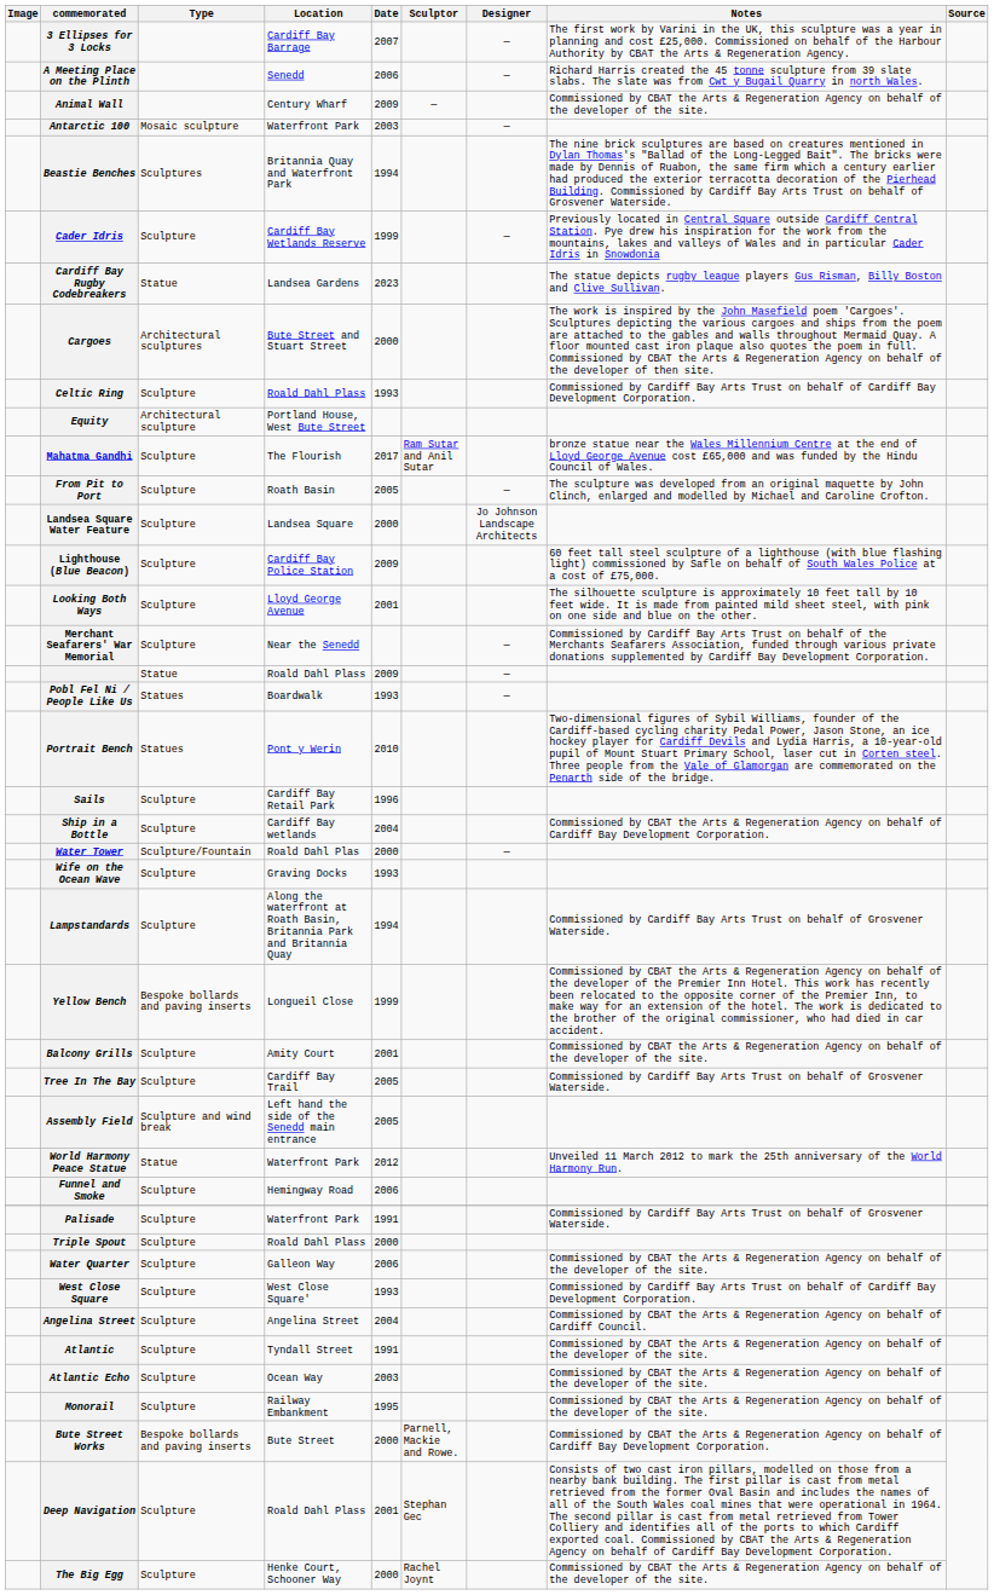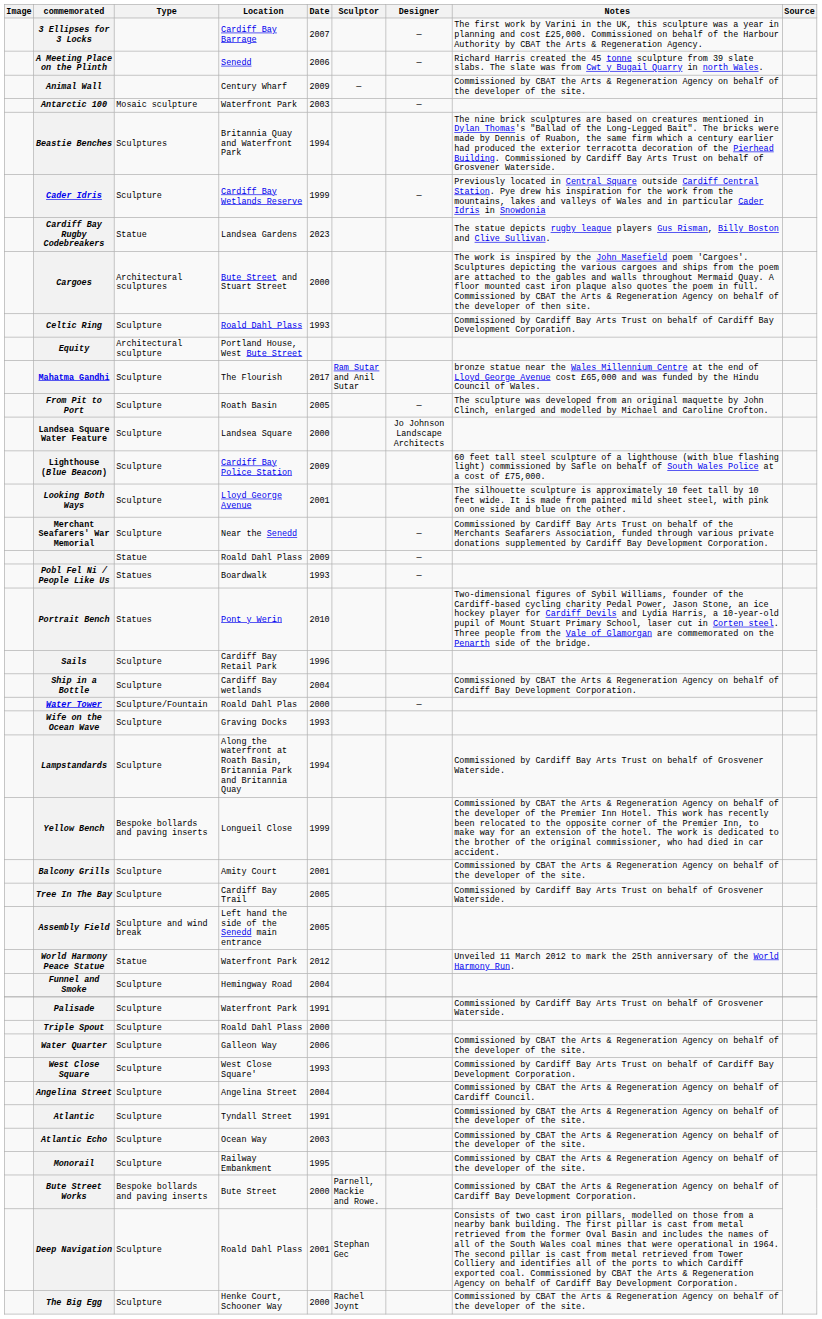 <table class="wikitable sortable">
 <tr>
 <th class="unsortable">Image</th>
 <th> commemorated</th>
 <th>Type</th>
 <th>Location</th>
 <th>Date</th>
 <th>Sculptor</th>
 <th> Designer</th>
 <th>Notes</th>
 <th class="unsortable">Source</th>
 </tr>
 <tr>
 <td></td>
 <th><em>3 Ellipses for 3 Locks</em></th>
 <td></td>
 <td><a href='#'>Cardiff Bay Barrage</a></td>
 <td>2007</td>
 <td></td>
 <td align="center">—</td>
 <td>The first work by Varini in the UK, this sculpture was a year in planning and cost £25,000. Commissioned on behalf of the Harbour Authority by CBAT the Arts & Regeneration Agency.</td>
 <td></td>
 </tr>
 <tr>
 <td></td>
 <th><em>A Meeting Place on the Plinth</em></th>
 <td></td>
 <td><a href='#'>Senedd</a></td>
 <td>2006</td>
 <td></td>
 <td align="center">—</td>
 <td>Richard Harris created the 45 <a href='#'>tonne</a> sculpture from 39 slate slabs. The slate was from <a href='#'>Cwt y Bugail Quarry</a> in <a href='#'>north Wales</a>.</td>
 <td></td>
 </tr>
 <tr>
 <td></td>
 <th><em>Animal Wall</em></th>
 <td></td>
 <td>Century Wharf</td>
 <td>2009</td>
 <td align="center">—</td>
 <td></td>
 <td>Commissioned by CBAT the Arts & Regeneration Agency on behalf of the developer of the site.</td>
 <td></td>
 </tr>
 <tr>
 <td></td>
 <th><em>Antarctic 100</em><br></th>
 <td>Mosaic sculpture</td>
 <td>Waterfront Park</td>
 <td>2003</td>
 <td></td>
 <td align="center">—</td>
 <td></td>
 <td></td>
 </tr>
 <tr>
 <td></td>
 <th><em>Beastie Benches</em></th>
 <td>Sculptures</td>
 <td>Britannia Quay and Waterfront Park</td>
 <td>1994</td>
 <td></td>
 <td></td>
 <td>The nine brick sculptures are based on creatures mentioned in <a href='#'>Dylan Thomas</a>'s "Ballad of the Long-Legged Bait". The bricks were made by Dennis of Ruabon, the same firm which a century earlier had produced the exterior terracotta decoration of the <a href='#'>Pierhead Building</a>. Commissioned by Cardiff Bay Arts Trust on behalf of Grosvener Waterside.</td>
 <td></td>
 </tr>
 <tr>
 <td></td>
 <th><em><a href='#'>Cader Idris</a></em></th>
 <td>Sculpture</td>
 <td><a href='#'>Cardiff Bay Wetlands Reserve</a></td>
 <td>1999</td>
 <td></td>
 <td align="center">—</td>
 <td>Previously located in <a href='#'>Central Square</a> outside <a href='#'>Cardiff Central Station</a>. Pye drew his inspiration for the work from the mountains, lakes and valleys of Wales and in particular <a href='#'>Cader Idris</a> in <a href='#'>Snowdonia</a></td>
 <td></td>
 </tr>
 <tr>
 <td></td>
 <th><em>Cardiff Bay Rugby Codebreakers</em></th>
 <td>Statue</td>
 <td>Landsea Gardens</td>
 <td>2023</td>
 <td></td>
 <td></td>
 <td>The statue depicts <a href='#'>rugby league</a> players <a href='#'>Gus Risman</a>, <a href='#'>Billy Boston</a> and <a href='#'>Clive Sullivan</a>.</td>
 <td></td>
 </tr>
 <tr>
 <td></td>
 <th><em>Cargoes</em></th>
 <td>Architectural sculptures</td>
 <td><a href='#'>Bute Street</a> and Stuart Street</td>
 <td>2000</td>
 <td></td>
 <td></td>
 <td>The work is inspired by the <a href='#'>John Masefield</a> poem 'Cargoes'. Sculptures depicting the various cargoes and ships from the poem are attached to the gables and walls throughout  Mermaid Quay. A floor mounted cast iron plaque also quotes the poem in full. Commissioned by CBAT the Arts & Regeneration Agency on behalf of the developer of then site.</td>
 <td></td>
 </tr>
 <tr>
 <td></td>
 <th><em>Celtic Ring</em></th>
 <td>Sculpture</td>
 <td><a href='#'>Roald Dahl Plass</a></td>
 <td>1993</td>
 <td></td>
 <td></td>
 <td>Commissioned by Cardiff Bay Arts Trust on behalf of Cardiff Bay Development Corporation.</td>
 <td></td>
 </tr>
 <tr>
 <td></td>
 <th><em>Equity</em></th>
 <td>Architectural sculpture</td>
 <td>Portland House, West <a href='#'>Bute Street</a></td>
 <td></td>
 <td></td>
 <td></td>
 <td></td>
 <td></td>
 </tr>
 <tr>
 <td></td>
 <th><a href='#'>Mahatma Gandhi</a></th>
 <td>Sculpture</td>
 <td>The Flourish</td>
 <td>2017</td>
 <td><a href='#'>Ram Sutar</a> and Anil Sutar</td>
 <td></td>
 <td> bronze statue near the <a href='#'>Wales Millennium Centre</a> at the end of <a href='#'>Lloyd George Avenue</a> cost £65,000 and was funded by the Hindu Council of Wales.</td>
 <td></td>
 </tr>
 <tr>
 <td></td>
 <th><em>From Pit to Port</em></th>
 <td>Sculpture</td>
 <td>Roath Basin</td>
 <td>2005</td>
 <td></td>
 <td align="center">—</td>
 <td>The sculpture was developed from an original maquette by John Clinch, enlarged and modelled by Michael and Caroline Crofton.</td>
 <td></td>
 </tr>
 <tr>
 <td></td>
 <th>Landsea Square Water Feature</th>
 <td>Sculpture</td>
 <td>Landsea Square</td>
 <td>2000</td>
 <td></td>
 <td align="center">Jo Johnson Landscape Architects</td>
 <td></td>
 <td></td>
 </tr>
 <tr>
 <td></td>
 <th>Lighthouse<br>(<em>Blue Beacon</em>)</th>
 <td>Sculpture</td>
 <td><a href='#'>Cardiff Bay Police Station</a></td>
 <td>2009</td>
 <td></td>
 <td></td>
 <td>60 feet tall steel sculpture of a lighthouse (with blue flashing light) commissioned by Safle on behalf of <a href='#'>South Wales Police</a> at a cost of £75,000.</td>
 <td></td>
 </tr>
 <tr>
 <td></td>
 <th><em>Looking Both Ways</em></th>
 <td>Sculpture</td>
 <td><a href='#'>Lloyd George Avenue</a></td>
 <td>2001</td>
 <td></td>
 <td></td>
 <td>The silhouette sculpture is approximately 10 feet tall by 10 feet wide. It is made from painted mild sheet steel, with pink on one side and blue on the other.</td>
 <td></td>
 </tr>
 <tr>
 <td></td>
 <th>Merchant Seafarers' War Memorial</th>
 <td>Sculpture</td>
 <td>Near the <a href='#'>Senedd</a></td>
 <td></td>
 <td></td>
 <td align="center">—</td>
 <td>Commissioned by Cardiff Bay Arts Trust on behalf of the Merchants Seafarers Association, funded through various private donations supplemented by Cardiff Bay Development Corporation.</td>
 <td></td>
 </tr>
 <tr>
 <td></td>
 <th></th>
 <td>Statue</td>
 <td>Roald Dahl Plass</td>
 <td>2009</td>
 <td></td>
 <td align="center">—</td>
 <td></td>
 <td></td>
 </tr>
 <tr>
 <td></td>
 <th><em>Pobl Fel Ni / People Like Us</em></th>
 <td>Statues</td>
 <td>Boardwalk</td>
 <td>1993</td>
 <td></td>
 <td align="center">—</td>
 <td></td>
 <td></td>
 </tr>
 <tr>
 <td></td>
 <th><em>Portrait Bench</em></th>
 <td>Statues</td>
 <td><a href='#'>Pont y Werin</a></td>
 <td>2010</td>
 <td></td>
 <td></td>
 <td>Two-dimensional figures of Sybil Williams, founder of the Cardiff-based cycling charity Pedal Power, Jason Stone, an ice hockey player for <a href='#'>Cardiff Devils</a> and Lydia Harris, a 10-year-old pupil of Mount Stuart Primary School, laser cut in <a href='#'>Corten steel</a>. Three people from the <a href='#'>Vale of Glamorgan</a> are commemorated on the <a href='#'>Penarth</a> side of the bridge.</td>
 <td></td>
 </tr>
 <tr>
 <td></td>
 <th><em>Sails</em></th>
 <td>Sculpture</td>
 <td>Cardiff Bay Retail Park</td>
 <td>1996</td>
 <td></td>
 <td></td>
 <td></td>
 <td></td>
 </tr>
 <tr>
 <td></td>
 <th><em>Ship in a Bottle</em></th>
 <td>Sculpture</td>
 <td>Cardiff Bay wetlands</td>
 <td>2004</td>
 <td></td>
 <td></td>
 <td>Commissioned by CBAT the Arts & Regeneration Agency on behalf of Cardiff Bay Development Corporation.</td>
 <td></td>
 </tr>
 <tr>
 <td></td>
 <th><em><a href='#'>Water Tower</a></em></th>
 <td>Sculpture/Fountain</td>
 <td>Roald Dahl Plas</td>
 <td>2000</td>
 <td></td>
 <td align="center">—</td>
 <td></td>
 <td></td>
 </tr>
 <tr>
 <td></td>
 <th><em>Wife on the Ocean Wave</em></th>
 <td>Sculpture</td>
 <td>Graving Docks</td>
 <td>1993</td>
 <td></td>
 <td></td>
 <td></td>
 <td></td>
 </tr>
 <tr>
 <td></td>
 <th><em>Lampstandards</em></th>
 <td>Sculpture</td>
 <td>Along the waterfront at Roath Basin, Britannia Park and Britannia Quay</td>
 <td>1994</td>
 <td></td>
 <td></td>
 <td>Commissioned by Cardiff Bay Arts Trust on behalf of Grosvener Waterside.</td>
 <td></td>
 </tr>
 <tr>
 <td></td>
 <th><em>Yellow Bench</em></th>
 <td>Bespoke bollards and paving inserts</td>
 <td>Longueil Close</td>
 <td>1999</td>
 <td></td>
 <td></td>
 <td>Commissioned by CBAT the Arts & Regeneration Agency on behalf of the developer of the Premier Inn Hotel. This work has recently been relocated to the opposite corner of the Premier Inn, to make way for an extension of the hotel. The work is dedicated to the brother of the original commissioner, who had died in car accident.</td>
 <td></td>
 </tr>
 <tr>
 <td></td>
 <th><em>Balcony Grills</em></th>
 <td>Sculpture</td>
 <td>Amity Court</td>
 <td>2001</td>
 <td></td>
 <td></td>
 <td>Commissioned by CBAT the Arts & Regeneration Agency on behalf of the developer of the site.</td>
 <td></td>
 </tr>
 <tr>
 <td></td>
 <th><em>Tree In The Bay</em></th>
 <td>Sculpture</td>
 <td>Cardiff Bay Trail</td>
 <td>2005</td>
 <td></td>
 <td></td>
 <td>Commissioned by Cardiff Bay Arts Trust on behalf of Grosvener Waterside.</td>
 <td></td>
 </tr>
 <tr>
 <td></td>
 <th><em>Assembly Field</em></th>
 <td>Sculpture and wind break</td>
 <td>Left hand the side of the <a href='#'>Senedd</a> main entrance</td>
 <td>2005</td>
 <td></td>
 <td></td>
 <td></td>
 <td></td>
 </tr>
 <tr>
 <td></td>
 <th><em>World Harmony Peace Statue</em><br></th>
 <td>Statue</td>
 <td>Waterfront Park</td>
 <td>2012</td>
 <td></td>
 <td></td>
 <td>Unveiled 11 March 2012 to mark the 25th anniversary of the <a href='#'>World Harmony Run</a>.</td>
 <td></td>
 </tr>
 <tr>
 <td></td>
 <th><em>Funnel and Smoke</em></th>
 <td>Sculpture</td>
 <td>Hemingway Road</td>
-<td>2006</td>
+<td>2004</td>
 <td></td>
 <td></td>
 <td></td>
 <td></td>
 </tr>
 <tr>
 </tr>
 <tr>
 <td></td>
 <th><em>Palisade</em></th>
 <td>Sculpture</td>
 <td>Waterfront Park</td>
 <td>1991</td>
 <td></td>
 <td></td>
 <td>Commissioned by Cardiff Bay Arts Trust on behalf of Grosvener Waterside.</td>
 <td></td>
 </tr>
 <tr>
 <td></td>
 <th><em>Triple Spout</em></th>
 <td>Sculpture</td>
 <td>Roald Dahl Plass</td>
 <td>2000</td>
 <td></td>
 <td></td>
 <td></td>
 <td></td>
 </tr>
 <tr>
 <td></td>
 <th><em>Water Quarter</em></th>
 <td>Sculpture</td>
 <td>Galleon Way</td>
 <td>2006</td>
 <td></td>
 <td></td>
 <td>Commissioned by CBAT the Arts & Regeneration Agency on behalf of the developer of the site.</td>
 <td></td>
 </tr>
 <tr>
 <td></td>
 <th><em>West Close Square</em></th>
 <td>Sculpture</td>
 <td>West Close Square'</td>
 <td>1993</td>
 <td></td>
 <td></td>
 <td>Commissioned by Cardiff Bay Arts Trust on behalf of Cardiff Bay Development Corporation.</td>
 <td></td>
 </tr>
 <tr>
 <td></td>
 <th><em>Angelina Street</em></th>
 <td>Sculpture</td>
 <td>Angelina Street</td>
 <td>2004</td>
 <td></td>
 <td></td>
 <td>Commissioned by CBAT the Arts & Regeneration Agency on behalf of Cardiff Council.</td>
 <td></td>
 </tr>
 <tr>
 <td></td>
 <th><em>Atlantic</em></th>
 <td>Sculpture</td>
 <td>Tyndall Street</td>
 <td>1991</td>
 <td></td>
 <td></td>
 <td>Commissioned by CBAT the Arts & Regeneration Agency on behalf of the developer of the site.</td>
 <td></td>
 </tr>
 <tr>
 <td></td>
 <th><em>Atlantic Echo </em></th>
 <td>Sculpture</td>
 <td>Ocean Way</td>
 <td>2003</td>
 <td></td>
 <td></td>
 <td>Commissioned by CBAT the Arts & Regeneration Agency on behalf of the developer of the site.</td>
 <td></td>
 </tr>
 <tr>
 <td></td>
 <th><em>Monorail</em></th>
 <td>Sculpture</td>
 <td>Railway Embankment</td>
 <td>1995</td>
 <td></td>
 <td></td>
 <td>Commissioned by CBAT the Arts & Regeneration Agency on behalf of the developer of the site.</td>
 <td></td>
 </tr>
 <tr>
 <td></td>
 <th><em>Bute Street Works</em></th>
 <td>Bespoke bollards and paving inserts</td>
 <td>Bute Street</td>
 <td>2000</td>
 <td>Parnell, Mackie and Rowe.</td>
 <td></td>
 <td>Commissioned by CBAT the Arts & Regeneration Agency on behalf of Cardiff Bay Development Corporation.</td>
 </tr>
 <tr>
 <td></td>
 <th><em>Deep Navigation</em></th>
 <td>Sculpture</td>
 <td>Roald Dahl Plass</td>
 <td>2001</td>
 <td>Stephan Gec</td>
 <td></td>
 <td>Consists of two cast iron pillars, modelled on those from a nearby bank building. The first pillar is cast from metal retrieved from the former Oval Basin and includes the names of all of the South Wales coal mines that were operational in 1964. The second pillar is cast from metal retrieved from Tower Colliery and identifies all of the ports to which Cardiff exported coal. Commissioned by CBAT the Arts & Regeneration Agency on behalf of Cardiff Bay Development Corporation.</td>
 </tr>
 <tr>
 <td></td>
 <th><em>The Big Egg</em></th>
 <td>Sculpture</td>
 <td>Henke Court, Schooner Way</td>
 <td>2000</td>
 <td>Rachel Joynt</td>
 <td></td>
 <td>Commissioned by CBAT the Arts & Regeneration Agency on behalf of the developer of the site.</td>
 </tr>
 </table>
